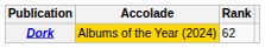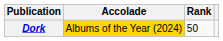 <table class="wikitable plainrowheaders">
 <tr>
 <th>Publication</th>
 <th>Accolade</th>
 <th>Rank</th>
 <th class="unsortable"></th>
 </tr>
 <tr>
 <th scope="row"><em><a href='#'>Dork</a></em></th>
 <td style="background: gold;">Albums of the Year (2024)</td>
-<td>62</td>
+<td>50</td>
 <td></td>
 </tr>
 </table>
